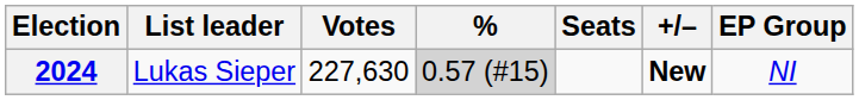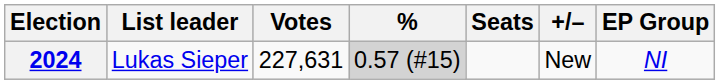 <table class="wikitable sortable" style="text-align:center;">
 <tr>
 <th>Election</th>
 <th>List leader</th>
 <th>Votes</th>
 <th>%</th>
 <th>Seats</th>
 <th>+/–</th>
 <th>EP Group</th>
 </tr>
 <tr>
 <th><a href='#'>2024</a></th>
 <td><a href='#'>Lukas Sieper</a></td>
-<td>227,630</td>
+<td>227,631</td>
 <td style="background: lightgrey;">0.57 (#15)</td>
 <td></td>
-<td><strong>New</strong></td>
+<td>New</td>
 <td><em><a href='#'>NI</a></em></td>
 </tr>
 </table>
